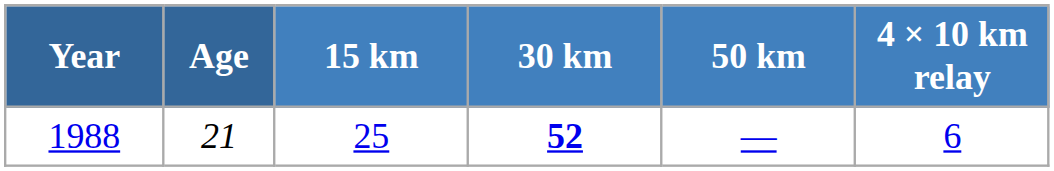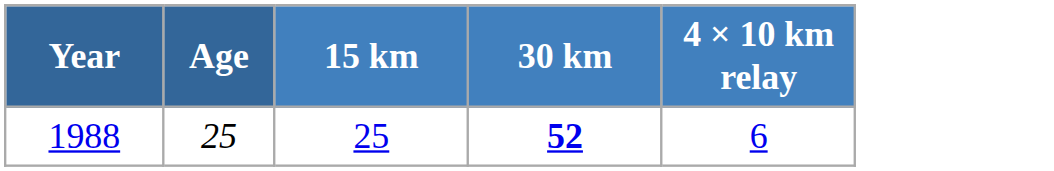 <table class="wikitable" style="font-size:95%; text-align:center; border:grey solid 1px; border-collapse:collapse; background:#ffffff;">
 <tr>
 <th style="background-color:#369; color:white; width:60px;"> Year </th>
 <th style="background-color:#369; color:white; width:40px;"> Age </th>
 <th style="background-color:#4180be; color:white; width:75px;"> 15 km </th>
 <th style="background-color:#4180be; color:white; width:75px;"> 30 km </th>
-<th style="background-color:#4180be; color:white; width:75px;"> 50 km </th>
 <th style="background-color:#4180be; color:white; width:75px;"> 4 × 10 km <br> relay </th>
 </tr>
 <tr>
 <td><a href='#'>1988</a></td>
-<td><em>21</em></td>
+<td><em>25</em></td>
 <td><a href='#'>25</a></td>
 <td><strong><a href='#'>52</a></strong></td>
-<td><a href='#'>—</a></td>
 <td><a href='#'>6</a></td>
 </tr>
 </table>
